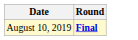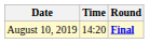 <table class="wikitable">
 <tr>
 <th>Date</th>
+<th>Time</th>
 <th>Round</th>
 </tr>
 <tr style=background:lemonchiffon>
 <td>August 10, 2019</td>
+<td>14:20</td>
 <td><strong><a href='#'>Final</a></strong></td>
 </tr>
 </table>
